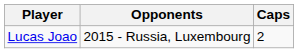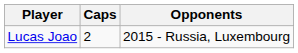 <table class="wikitable">
 <tr>
 <th>Player</th>
+<th>Caps</th>
 <th>Opponents</th>
-<th>Caps</th>
 </tr>
 <tr>
 <td><a href='#'>Lucas Joao</a></td>
+<td>2</td>
 <td>2015 - Russia, Luxembourg</td>
-<td>2</td>
 </tr>
 </table>
